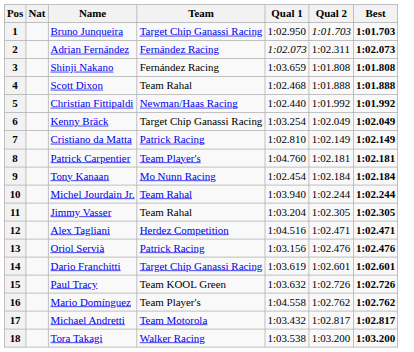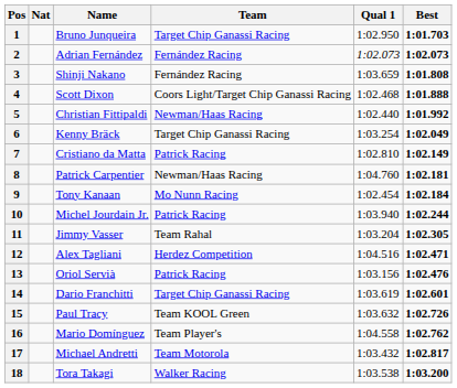 <table class="wikitable" style="font-size: 95%;">
 <tr>
 <th>Pos</th>
 <th>Nat</th>
 <th>Name</th>
 <th>Team</th>
 <th>Qual 1</th>
-<th>Qual 2</th>
 <th>Best</th>
 </tr>
 <tr>
 <th>1</th>
 <td></td>
 <td><a href='#'>Bruno Junqueira</a></td>
 <td><a href='#'>Target Chip Ganassi Racing</a></td>
 <td>1:02.950</td>
-<td><em>1:01.703</em></td>
 <td><strong>1:01.703</strong></td>
 </tr>
 <tr>
 <th>2</th>
 <td></td>
 <td><a href='#'>Adrian Fernández</a></td>
 <td><a href='#'>Fernández Racing</a></td>
 <td><em>1:02.073</em></td>
-<td>1:02.311</td>
 <td><strong>1:02.073</strong></td>
 </tr>
 <tr>
 <th>3</th>
 <td></td>
 <td><a href='#'>Shinji Nakano</a></td>
 <td>Fernández Racing</td>
 <td>1:03.659</td>
-<td>1:01.808</td>
 <td><strong>1:01.808</strong></td>
 </tr>
 <tr>
 <th>4</th>
 <td></td>
 <td><a href='#'>Scott Dixon</a></td>
-<td>Team Rahal</td>
+<td>Coors Light/Target Chip Ganassi Racing</td>
 <td>1:02.468</td>
-<td>1:01.888</td>
 <td><strong>1:01.888</strong></td>
 </tr>
 <tr>
 <th>5</th>
 <td></td>
 <td><a href='#'>Christian Fittipaldi</a></td>
 <td><a href='#'>Newman/Haas Racing</a></td>
 <td>1:02.440</td>
-<td>1:01.992</td>
 <td><strong>1:01.992</strong></td>
 </tr>
 <tr>
 <th>6</th>
 <td></td>
 <td><a href='#'>Kenny Bräck</a></td>
 <td>Target Chip Ganassi Racing</td>
 <td>1:03.254</td>
-<td>1:02.049</td>
 <td><strong>1:02.049</strong></td>
 </tr>
 <tr>
 <th>7</th>
 <td></td>
 <td><a href='#'>Cristiano da Matta</a></td>
 <td><a href='#'>Patrick Racing</a></td>
 <td>1:02.810</td>
-<td>1:02.149</td>
 <td><strong>1:02.149</strong></td>
 </tr>
 <tr>
 <th>8</th>
 <td></td>
 <td><a href='#'>Patrick Carpentier</a></td>
-<td><a href='#'>Team Player's</a></td>
+<td>Newman/Haas Racing</td>
 <td>1:04.760</td>
-<td>1:02.181</td>
 <td><strong>1:02.181</strong></td>
 </tr>
 <tr>
 <th>9</th>
 <td></td>
 <td><a href='#'>Tony Kanaan</a></td>
 <td><a href='#'>Mo Nunn Racing</a></td>
 <td>1:02.454</td>
-<td>1:02.184</td>
 <td><strong>1:02.184</strong></td>
 </tr>
 <tr>
 <th>10</th>
 <td></td>
 <td><a href='#'>Michel Jourdain Jr.</a></td>
-<td><a href='#'>Team Rahal</a></td>
+<td><a href='#'>Patrick Racing</a></td>
 <td>1:03.940</td>
-<td>1:02.244</td>
 <td><strong>1:02.244</strong></td>
 </tr>
 <tr>
 <th>11</th>
 <td></td>
 <td><a href='#'>Jimmy Vasser</a></td>
 <td>Team Rahal</td>
 <td>1:03.204</td>
-<td>1:02.305</td>
 <td><strong>1:02.305</strong></td>
 </tr>
 <tr>
 <th>12</th>
 <td></td>
 <td><a href='#'>Alex Tagliani</a></td>
 <td><a href='#'>Herdez Competition</a></td>
 <td>1:04.516</td>
-<td>1:02.471</td>
 <td><strong>1:02.471</strong></td>
 </tr>
 <tr>
 <th>13</th>
 <td></td>
 <td><a href='#'>Oriol Servià</a></td>
 <td><a href='#'>Patrick Racing</a></td>
 <td>1:03.156</td>
-<td>1:02.476</td>
 <td><strong>1:02.476</strong></td>
 </tr>
 <tr>
 <th>14</th>
 <td></td>
 <td><a href='#'>Dario Franchitti</a></td>
 <td><a href='#'>Target Chip Ganassi Racing</a></td>
 <td>1:03.619</td>
-<td>1:02.601</td>
 <td><strong>1:02.601</strong></td>
 </tr>
 <tr>
 <th>15</th>
 <td></td>
 <td><a href='#'>Paul Tracy</a></td>
 <td>Team KOOL Green</td>
 <td>1:03.632</td>
-<td>1:02.726</td>
 <td><strong>1:02.726</strong></td>
 </tr>
 <tr>
 <th>16</th>
 <td></td>
 <td><a href='#'>Mario Domínguez</a></td>
 <td>Team Player's</td>
 <td>1:04.558</td>
-<td>1:02.762</td>
 <td><strong>1:02.762</strong></td>
 </tr>
 <tr>
 <th>17</th>
 <td></td>
 <td><a href='#'>Michael Andretti</a></td>
 <td><a href='#'>Team Motorola</a></td>
 <td>1:03.432</td>
-<td>1:02.817</td>
 <td><strong>1:02.817</strong></td>
 </tr>
 <tr>
 <th>18</th>
 <td></td>
 <td><a href='#'>Tora Takagi</a></td>
 <td><a href='#'>Walker Racing</a></td>
 <td>1:03.538</td>
-<td>1:03.200</td>
 <td><strong>1:03.200</strong></td>
 </tr>
 </table>
